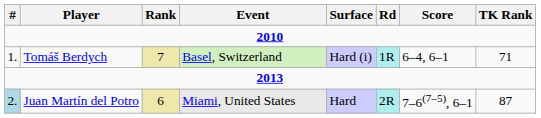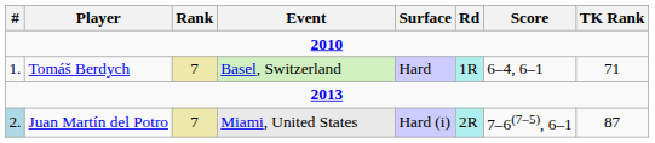 <table class="wikitable sortable">
 <tr>
 <th>#</th>
 <th>Player</th>
 <th>Rank</th>
 <th width=170>Event</th>
 <th>Surface</th>
 <th>Rd</th>
 <th class="unsortable">Score</th>
 <th>TK Rank</th>
 </tr>
 <tr>
 <td colspan=8 style=text-align:center><strong><a href='#'>2010</a></strong></td>
 </tr>
 <tr>
 <td>1.</td>
 <td> <a href='#'>Tomáš Berdych</a></td>
 <td align=center bgcolor=EEE8AA>7</td>
 <td bgcolor=d0f0c0><a href='#'>Basel</a>, Switzerland</td>
-<td bgcolor=ccccff>Hard (i)</td>
+<td bgcolor=ccccff>Hard</td>
 <td bgcolor=afeeee>1R</td>
 <td>6–4, 6–1</td>
 <td align=center>71</td>
 </tr>
 <tr>
 <td colspan=8 style=text-align:center><strong><a href='#'>2013</a></strong></td>
 </tr>
 <tr>
 <td style="background: lightblue;">2.</td>
 <td> <a href='#'>Juan Martín del Potro</a></td>
-<td align=center bgcolor=EEE8AA>6</td>
+<td align=center bgcolor=EEE8AA>7</td>
 <td bgcolor=E9E9E9><a href='#'>Miami</a>, United States</td>
-<td bgcolor=ccccff>Hard</td>
+<td bgcolor=ccccff>Hard (i)</td>
 <td bgcolor=afeeee>2R</td>
 <td>7–6<sup>(7–5)</sup>, 6–1</td>
 <td align=center>87</td>
 </tr>
 </table>
